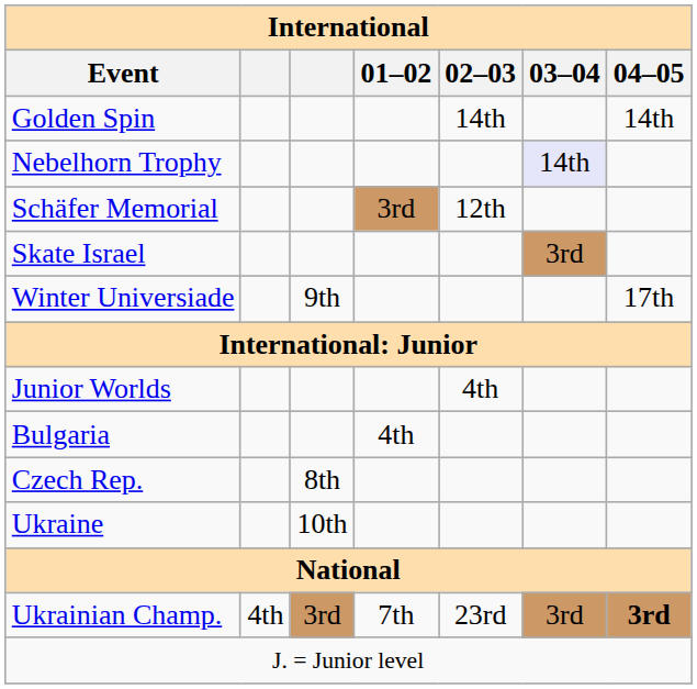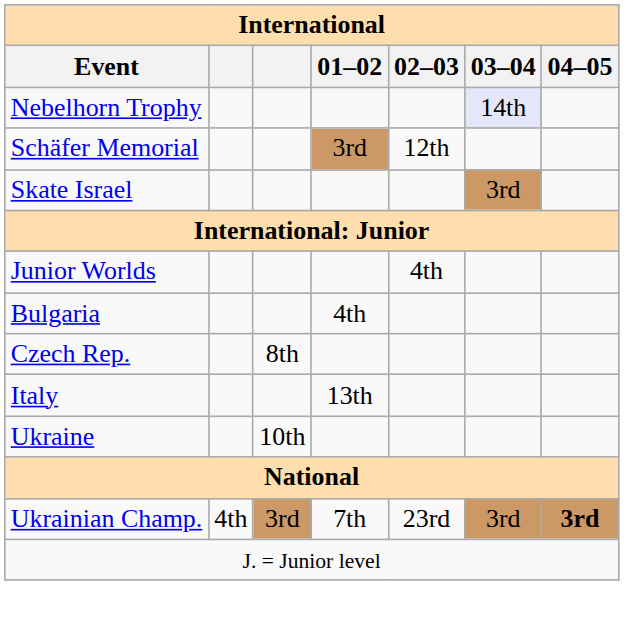 <table class="wikitable" style="text-align:center">
 <tr>
 <th style="background-color: #ffdead; " colspan=7 align=center>International</th>
 </tr>
 <tr>
 <th>Event</th>
 <th></th>
 <th></th>
 <th>01–02</th>
 <th>02–03</th>
 <th>03–04</th>
 <th>04–05</th>
-</tr>
-<tr>
-<td align=left><a href='#'>Golden Spin</a></td>
-<td></td>
-<td></td>
-<td></td>
-<td>14th</td>
-<td></td>
-<td>14th</td>
 </tr>
 <tr>
 <td align=left><a href='#'>Nebelhorn Trophy</a></td>
 <td></td>
 <td></td>
 <td></td>
 <td></td>
 <td style="background: lavender;">14th</td>
 <td></td>
 </tr>
 <tr>
 <td align=left><a href='#'>Schäfer Memorial</a></td>
 <td></td>
 <td></td>
 <td bgcolor=cc9966>3rd</td>
 <td>12th</td>
 <td></td>
 <td></td>
 </tr>
 <tr>
 <td align=left><a href='#'>Skate Israel</a></td>
 <td></td>
 <td></td>
 <td></td>
 <td></td>
 <td bgcolor=cc9966>3rd</td>
 <td></td>
-</tr>
-<tr>
-<td align=left><a href='#'>Winter Universiade</a></td>
-<td></td>
-<td>9th</td>
-<td></td>
-<td></td>
-<td></td>
-<td>17th</td>
 </tr>
 <tr>
 <th style="background-color: #ffdead; " colspan=7 align=center>International: Junior</th>
 </tr>
 <tr>
 <td align=left><a href='#'>Junior Worlds</a></td>
 <td></td>
 <td></td>
 <td></td>
 <td>4th</td>
 <td></td>
 <td></td>
 </tr>
 <tr>
 <td align=left> <a href='#'>Bulgaria</a></td>
 <td></td>
 <td></td>
 <td>4th</td>
 <td></td>
 <td></td>
 <td></td>
 </tr>
 <tr>
 <td align=left> <a href='#'>Czech Rep.</a></td>
 <td></td>
 <td>8th</td>
 <td></td>
 <td></td>
 <td></td>
 <td></td>
 </tr>
 <tr>
+<td align=left> <a href='#'>Italy</a></td>
+<td></td>
+<td></td>
+<td>13th</td>
+<td></td>
+<td></td>
+<td></td>
+</tr>
+<tr>
 <td align=left> <a href='#'>Ukraine</a></td>
 <td></td>
 <td>10th</td>
 <td></td>
 <td></td>
 <td></td>
 <td></td>
 </tr>
 <tr>
 <th style="background-color: #ffdead; " colspan=7 align=center>National</th>
 </tr>
 <tr>
 <td align=left><a href='#'>Ukrainian Champ.</a></td>
 <td>4th</td>
 <td bgcolor=cc9966>3rd</td>
 <td>7th</td>
 <td>23rd</td>
 <td bgcolor=cc9966>3rd</td>
 <td bgcolor=cc9966><strong>3rd</strong></td>
 </tr>
 <tr>
 <td colspan=7 align=center><small> J. = Junior level </small></td>
 </tr>
 </table>
